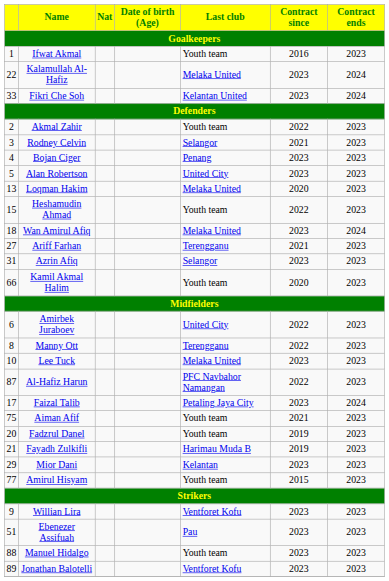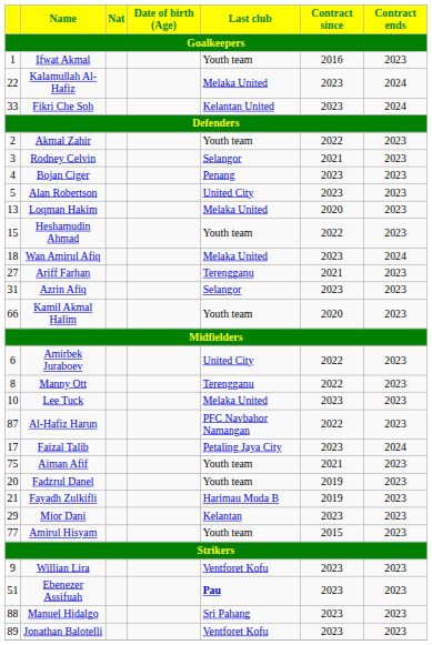 <table class="wikitable" style="text-align:center; font-size:100%; width:100%;">
 <tr>
 <th style="background:yellow; color:green; text-align:center;"></th>
 <th style="background:yellow; color:green; text-align:center;">Name</th>
 <th style="background:yellow; color:green; text-align:center;">Nat</th>
 <th style="background:yellow; color:green; text-align:center;">Date of birth (Age)</th>
 <th style="background:yellow; color:green; text-align:center;">Last club</th>
 <th style="background:yellow; color:green; text-align:center;">Contract since</th>
 <th style="background:yellow; color:green; text-align:center;">Contract ends</th>
 </tr>
 <tr>
 <th colspan="10" style="background:green; color:yellow; text-align:center">Goalkeepers</th>
 </tr>
 <tr>
 <td>1</td>
 <td><a href='#'>Ifwat Akmal</a></td>
 <td></td>
 <td></td>
 <td align=left>Youth team</td>
 <td>2016</td>
 <td>2023</td>
 </tr>
 <tr>
 <td>22</td>
 <td><a href='#'>Kalamullah Al-Hafiz</a></td>
 <td></td>
 <td></td>
 <td align=left> <a href='#'>Melaka United</a></td>
 <td>2023</td>
 <td>2024</td>
 </tr>
 <tr>
 <td>33</td>
 <td><a href='#'>Fikri Che Soh</a></td>
 <td></td>
 <td></td>
 <td align=left> <a href='#'>Kelantan United</a></td>
 <td>2023</td>
 <td>2024</td>
 </tr>
 <tr>
 <th colspan="10" style="background:green; color:yellow; text-align:center">Defenders</th>
 </tr>
 <tr>
 <td>2</td>
 <td><a href='#'>Akmal Zahir</a></td>
 <td></td>
 <td></td>
 <td align=left>Youth team</td>
 <td>2022</td>
 <td>2023</td>
 </tr>
 <tr>
 <td>3</td>
 <td><a href='#'>Rodney Celvin</a></td>
 <td></td>
 <td></td>
 <td align=left> <a href='#'>Selangor</a></td>
 <td>2021</td>
 <td>2023</td>
 </tr>
 <tr>
 <td>4</td>
 <td><a href='#'>Bojan Ciger</a></td>
 <td></td>
 <td></td>
 <td align=left> <a href='#'>Penang</a></td>
 <td>2023</td>
 <td>2023</td>
 </tr>
 <tr>
 <td>5</td>
 <td><a href='#'>Alan Robertson</a></td>
 <td></td>
 <td></td>
 <td align=left> <a href='#'>United City</a></td>
 <td>2023</td>
 <td>2023</td>
 </tr>
 <tr>
 <td>13</td>
 <td><a href='#'>Loqman Hakim</a></td>
 <td></td>
 <td></td>
 <td align=left> <a href='#'>Melaka United</a></td>
 <td>2020</td>
 <td>2023</td>
 </tr>
 <tr>
 <td>15</td>
 <td><a href='#'>Heshamudin Ahmad</a></td>
 <td></td>
 <td></td>
 <td align=left>Youth team</td>
 <td>2022</td>
 <td>2023</td>
 </tr>
 <tr>
 <td>18</td>
 <td><a href='#'>Wan Amirul Afiq</a></td>
 <td></td>
 <td></td>
 <td align=left> <a href='#'>Melaka United</a></td>
 <td>2023</td>
 <td>2024</td>
 </tr>
 <tr>
 <td>27</td>
 <td><a href='#'>Ariff Farhan</a></td>
 <td></td>
 <td></td>
 <td align=left> <a href='#'>Terengganu</a></td>
 <td>2021</td>
 <td>2023</td>
 </tr>
 <tr>
 <td>31</td>
 <td><a href='#'>Azrin Afiq</a></td>
 <td></td>
 <td></td>
 <td align=left> <a href='#'>Selangor</a></td>
 <td>2023</td>
 <td>2023</td>
 </tr>
 <tr>
 <td>66</td>
 <td><a href='#'>Kamil Akmal Halim</a></td>
 <td></td>
 <td></td>
 <td align=left>Youth team</td>
 <td>2020</td>
 <td>2023</td>
 </tr>
 <tr>
 <th colspan="10" style="background:green; color:yellow; text-align:center">Midfielders</th>
 </tr>
 <tr>
 <td>6</td>
 <td><a href='#'>Amirbek Juraboev</a></td>
 <td></td>
 <td></td>
 <td align=left> <a href='#'>United City</a></td>
 <td>2022</td>
 <td>2023</td>
 </tr>
 <tr>
 <td>8</td>
 <td><a href='#'>Manny Ott</a></td>
 <td></td>
 <td></td>
 <td align=left> <a href='#'>Terengganu</a></td>
 <td>2022</td>
 <td>2023</td>
 </tr>
 <tr>
 <td>10</td>
 <td><a href='#'>Lee Tuck</a></td>
 <td></td>
 <td></td>
 <td align=left> <a href='#'>Melaka United</a></td>
 <td>2023</td>
 <td>2023</td>
 </tr>
 <tr>
 <td>87</td>
 <td><a href='#'>Al-Hafiz Harun</a></td>
 <td></td>
 <td></td>
 <td align=left> <a href='#'>PFC Navbahor Namangan</a></td>
 <td>2022</td>
 <td>2023</td>
 </tr>
 <tr>
 <td>17</td>
 <td><a href='#'>Faizal Talib</a></td>
 <td></td>
 <td></td>
 <td align=left> <a href='#'>Petaling Jaya City</a></td>
 <td>2023</td>
 <td>2024</td>
 </tr>
 <tr>
 <td>75</td>
 <td><a href='#'>Aiman Afif</a></td>
 <td></td>
 <td></td>
 <td align=left>Youth team</td>
 <td>2021</td>
 <td>2023</td>
 </tr>
 <tr>
 <td>20</td>
 <td><a href='#'>Fadzrul Danel</a></td>
 <td></td>
 <td></td>
 <td align=left>Youth team</td>
 <td>2019</td>
 <td>2023</td>
 </tr>
 <tr>
 <td>21</td>
 <td><a href='#'>Fayadh Zulkifli</a></td>
 <td></td>
 <td></td>
 <td align=left> <a href='#'>Harimau Muda B</a></td>
 <td>2019</td>
 <td>2023</td>
 </tr>
 <tr>
 <td>29</td>
 <td><a href='#'>Mior Dani</a></td>
 <td></td>
 <td></td>
 <td align=left> <a href='#'>Kelantan</a></td>
 <td>2023</td>
 <td>2023</td>
 </tr>
 <tr>
 <td>77</td>
 <td><a href='#'>Amirul Hisyam</a></td>
 <td></td>
 <td></td>
 <td align=left>Youth team</td>
 <td>2015</td>
 <td>2023</td>
 </tr>
 <tr>
 <th colspan="10" style="background:green; color:yellow; text-align:center">Strikers</th>
 </tr>
 <tr>
 <td>9</td>
 <td><a href='#'>Willian Lira</a></td>
 <td></td>
 <td></td>
 <td align=left> <a href='#'>Ventforet Kofu</a></td>
 <td>2023</td>
 <td>2023</td>
 </tr>
 <tr>
 <td>51</td>
 <td><a href='#'>Ebenezer Assifuah</a></td>
 <td></td>
 <td></td>
-<td align=left> <a href='#'>Pau</a></td>
+<td align=left><strong> <a href='#'>Pau</a></strong></td>
 <td>2023</td>
 <td>2023</td>
 </tr>
 <tr>
 <td>88</td>
 <td><a href='#'>Manuel Hidalgo</a></td>
 <td></td>
 <td></td>
-<td align=left>Youth team</td>
+<td align=left> <a href='#'>Sri Pahang</a></td>
 <td>2023</td>
 <td>2023</td>
 </tr>
 <tr>
 <td>89</td>
 <td><a href='#'>Jonathan Balotelli</a></td>
 <td></td>
 <td></td>
 <td align=left> <a href='#'>Ventforet Kofu</a></td>
 <td>2023</td>
 <td>2023</td>
 </tr>
 <tr>
 </tr>
 </table>
